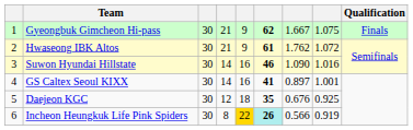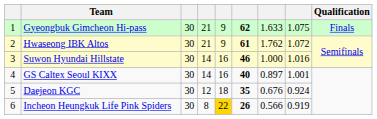 <table class="wikitable" style="text-align:center;">
 <tr>
 <th width=20></th>
 <th width=250>Team</th>
 <th width=20></th>
 <th width=20></th>
 <th width=20></th>
 <th width=35></th>
 <th width=35></th>
 <th width=35></th>
 <th width=50>Qualification</th>
 </tr>
 <tr bgcolor=#ccffcc>
 <td>1</td>
 <td align=left><a href='#'>Gyeongbuk Gimcheon Hi-pass</a></td>
 <td>30</td>
 <td>21</td>
 <td>9</td>
 <td><strong>62</strong></td>
-<td>1.667</td>
+<td>1.633</td>
 <td>1.075</td>
 <td><a href='#'>Finals</a></td>
 </tr>
 <tr bgcolor=#fffccc>
 <td>2</td>
 <td align=left><a href='#'>Hwaseong IBK Altos</a></td>
 <td>30</td>
 <td>21</td>
 <td>9</td>
 <td><strong>61</strong></td>
 <td>1.762</td>
 <td>1.072</td>
 <td rowspan="2"><a href='#'>Semifinals</a></td>
 </tr>
 <tr bgcolor=#fffccc>
 <td>3</td>
 <td align=left><a href='#'>Suwon Hyundai Hillstate</a></td>
 <td>30</td>
 <td>14</td>
 <td>16</td>
 <td><strong>46</strong></td>
-<td>1.090</td>
+<td>1.000</td>
 <td>1.016</td>
 </tr>
 <tr>
 <td>4</td>
 <td align=left><a href='#'>GS Caltex Seoul KIXX</a></td>
 <td>30</td>
 <td>14</td>
 <td>16</td>
-<td><strong>41</strong></td>
+<td><strong>40</strong></td>
 <td>0.897</td>
 <td>1.001</td>
 <td rowspan="3"></td>
 </tr>
 <tr>
 <td>5</td>
 <td align=left><a href='#'>Daejeon KGC</a></td>
 <td>30</td>
 <td>12</td>
 <td>18</td>
 <td><strong>35</strong></td>
 <td>0.676</td>
-<td>0.925</td>
+<td>0.924</td>
 </tr>
 <tr>
 <td>6</td>
 <td align=left><a href='#'>Incheon Heungkuk Life Pink Spiders</a></td>
 <td>30</td>
 <td>8</td>
 <td style="background: gold;">22</td>
-<td style="background: paleturquoise;"><strong>26</strong></td>
+<td><strong>26</strong></td>
 <td>0.566</td>
 <td>0.919</td>
 </tr>
 </table>
